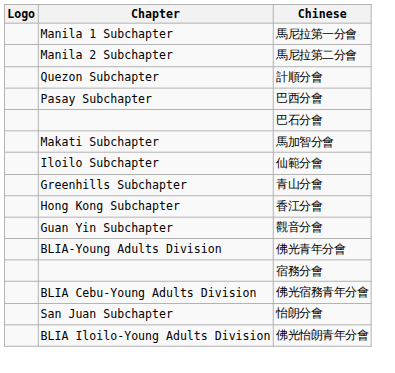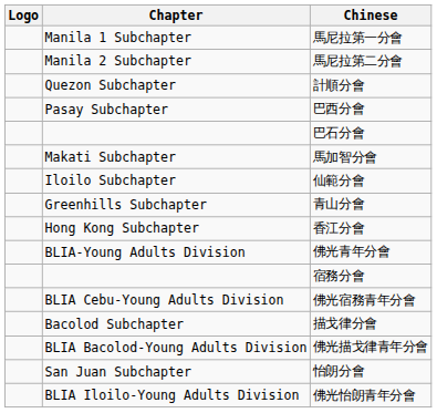 <table class="wikitable">
 <tr>
 <th>Logo</th>
 <th>Chapter</th>
 <th>Chinese</th>
 </tr>
 <tr>
 <td></td>
 <td>Manila 1 Subchapter</td>
 <td>馬尼拉第一分會</td>
 </tr>
 <tr>
 <td></td>
 <td>Manila 2 Subchapter</td>
 <td>馬尼拉第二分會</td>
 </tr>
 <tr>
 <td></td>
 <td>Quezon Subchapter</td>
 <td>計順分會</td>
 </tr>
 <tr>
 <td></td>
 <td>Pasay Subchapter</td>
 <td>巴西分會</td>
 </tr>
 <tr>
 <td></td>
 <td></td>
 <td>巴石分會</td>
 </tr>
 <tr>
 <td></td>
 <td>Makati Subchapter</td>
 <td>馬加智分會</td>
 </tr>
 <tr>
 <td></td>
 <td>Iloilo Subchapter</td>
 <td>仙範分會</td>
 </tr>
 <tr>
 <td></td>
 <td>Greenhills Subchapter</td>
 <td>青山分會</td>
 </tr>
 <tr>
 <td></td>
 <td>Hong Kong Subchapter</td>
 <td>香江分會</td>
 </tr>
 <tr>
 <td></td>
-<td>Guan Yin Subchapter</td>
-<td>觀音分會</td>
-</tr>
-<tr>
-<td></td>
 <td>BLIA-Young Adults Division</td>
 <td>佛光青年分會</td>
 </tr>
 <tr>
 <td></td>
 <td></td>
 <td>宿務分會</td>
 </tr>
 <tr>
 <td></td>
 <td>BLIA Cebu-Young Adults Division</td>
 <td>佛光宿務青年分會</td>
 </tr>
 <tr>
 <td></td>
+<td>Bacolod Subchapter</td>
+<td>描戈律分會</td>
+</tr>
+<tr>
+<td></td>
+<td>BLIA Bacolod-Young Adults Division</td>
+<td>佛光描戈律青年分會</td>
+</tr>
+<tr>
+<td></td>
 <td>San Juan Subchapter</td>
 <td>怡朗分會</td>
 </tr>
 <tr>
 <td></td>
 <td>BLIA Iloilo-Young Adults Division</td>
 <td>佛光怡朗青年分會</td>
 </tr>
 </table>
